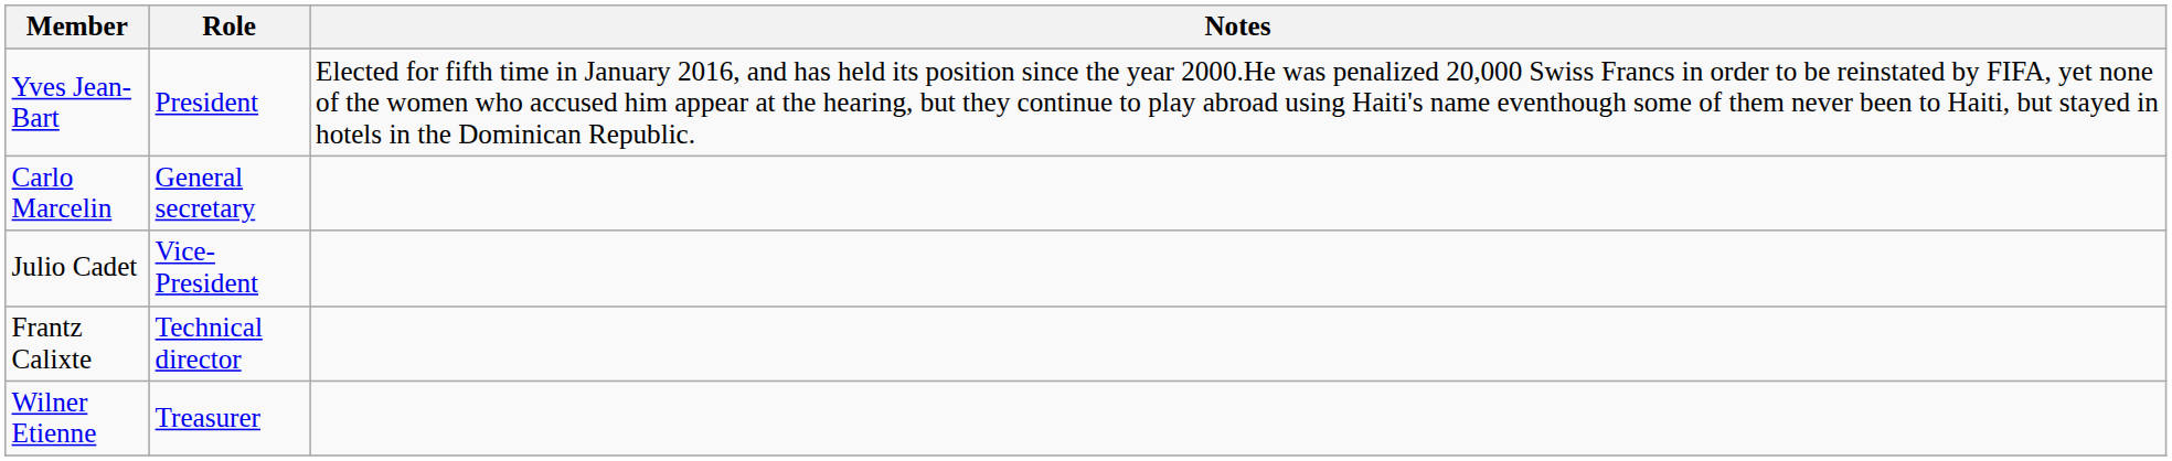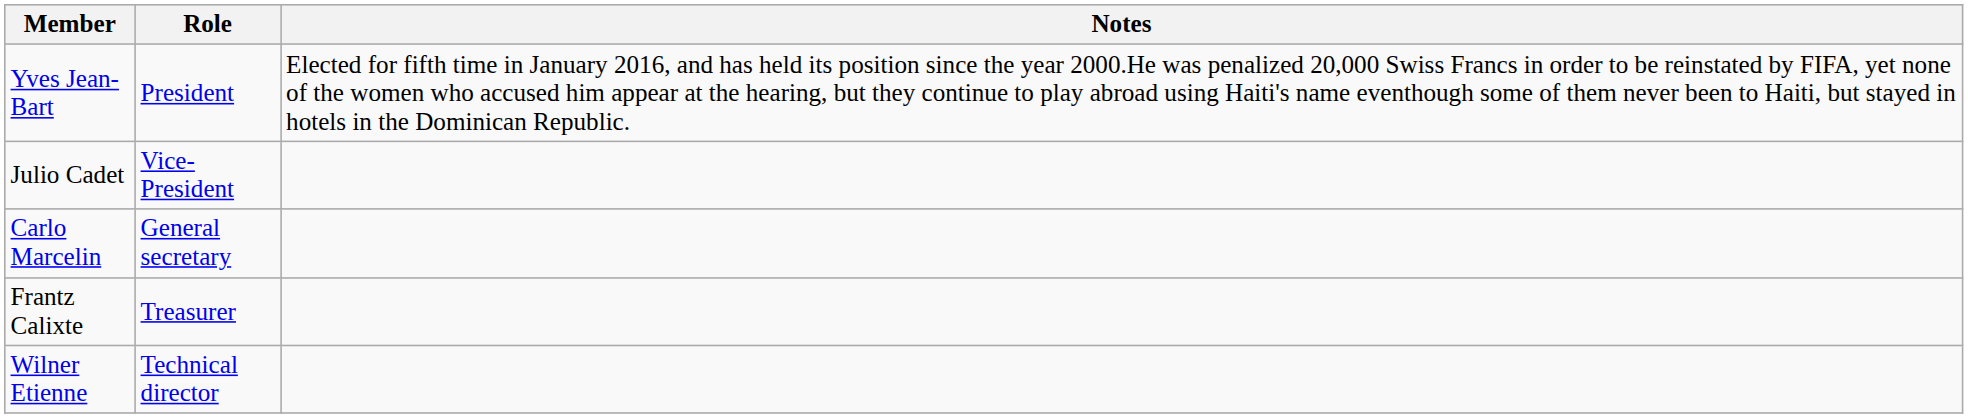 <table class="wikitable sortable">
 <tr>
 <th>Member</th>
 <th>Role</th>
 <th>Notes</th>
 </tr>
 <tr>
 <td style="text-align: left;"><a href='#'>Yves Jean-Bart</a></td>
 <td style="text-align: left;"><a href='#'>President</a></td>
 <td style="text-align: left;">Elected for fifth time in January 2016, and has held its position since the year 2000.He was penalized 20,000 Swiss Francs in order to be reinstated by FIFA, yet none of the women who accused him appear at the hearing, but they continue to play abroad  using Haiti's name eventhough some of them never been to Haiti, but stayed in hotels in the Dominican Republic.</td>
 </tr>
 <tr>
+<td style="text-align: left;">Julio Cadet</td>
+<td style="text-align: left;"><a href='#'>Vice-President</a></td>
+<td style="text-align: left;"></td>
+</tr>
+<tr>
 <td style="text-align: left;"><a href='#'>Carlo Marcelin</a></td>
 <td style="text-align: left;"><a href='#'>General secretary</a></td>
 <td style="text-align: left;"></td>
 </tr>
 <tr>
-<td style="text-align: left;">Julio Cadet</td>
-<td style="text-align: left;"><a href='#'>Vice-President</a></td>
-<td style="text-align: left;"></td>
-</tr>
-<tr>
 <td style="text-align: left;">Frantz Calixte</td>
-<td style="text-align: left;"><a href='#'>Technical director</a></td>
+<td style="text-align: left;"><a href='#'>Treasurer</a></td>
 <td style="text-align: left;"></td>
 </tr>
 <tr>
 <td style="text-align: left;"><a href='#'>Wilner Etienne</a></td>
-<td style="text-align: left;"><a href='#'>Treasurer</a></td>
+<td style="text-align: left;"><a href='#'>Technical director</a></td>
 <td style="text-align: left;"></td>
 </tr>
 </table>
